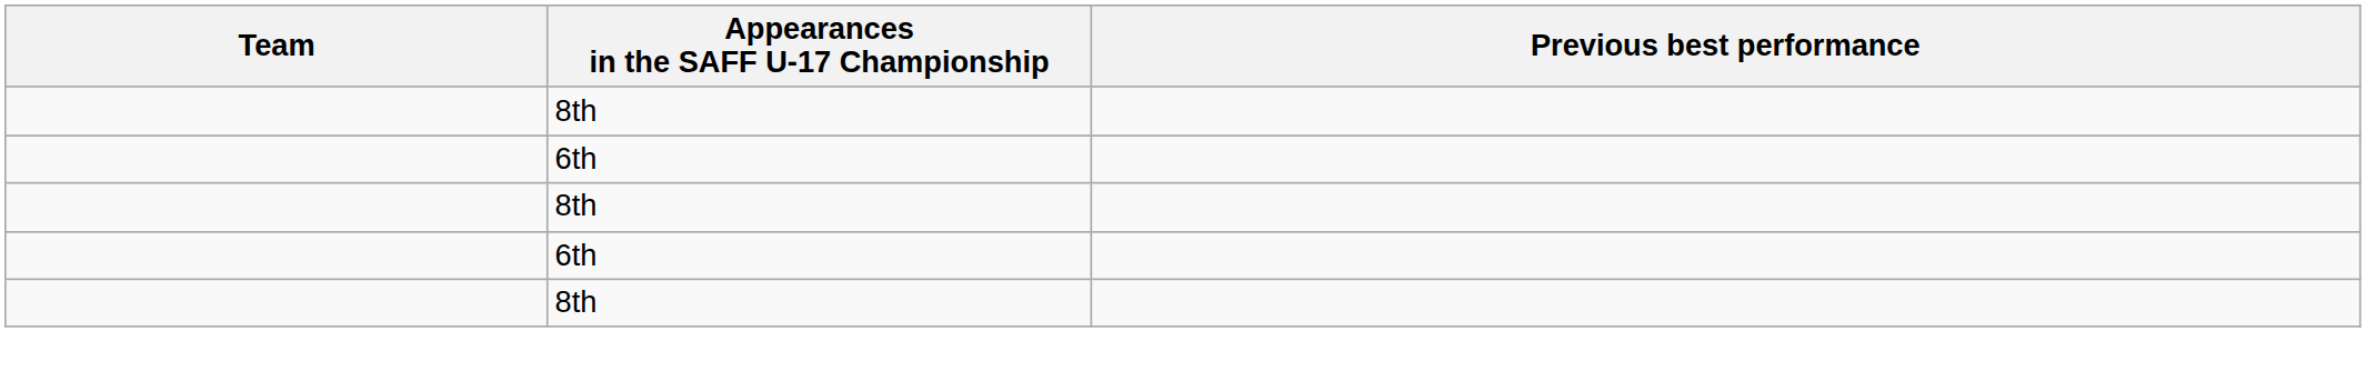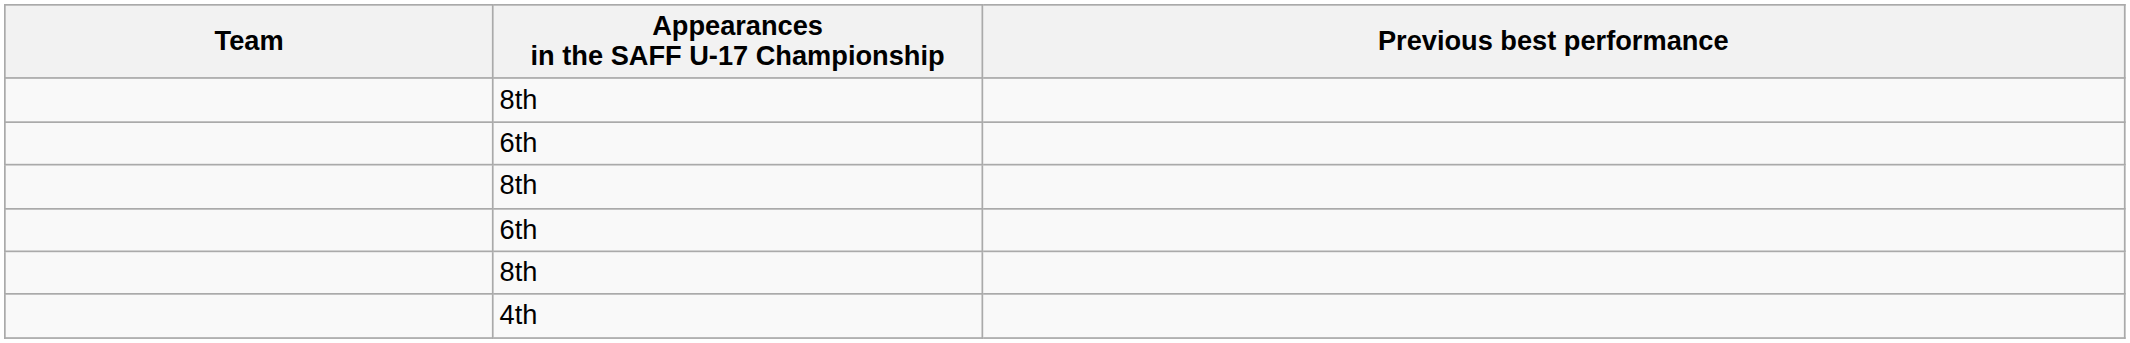 <table class="wikitable">
 <tr>
 <th style="width:16.67%;">Team</th>
 <th style="width:16.67%;">Appearances <br> in the SAFF U-17 Championship</th>
 <th width=39%>Previous best performance</th>
 </tr>
 <tr>
 <td></td>
 <td>8th</td>
 <td></td>
 </tr>
 <tr>
 <td></td>
 <td>6th</td>
 <td></td>
 </tr>
 <tr>
 <td></td>
 <td>8th</td>
 <td></td>
 </tr>
 <tr>
 <td></td>
 <td>6th</td>
 <td></td>
 </tr>
 <tr>
 <td></td>
 <td>8th</td>
 <td></td>
 </tr>
+<tr>
+<td></td>
+<td>4th</td>
+<td></td>
+</tr>
 </table>
